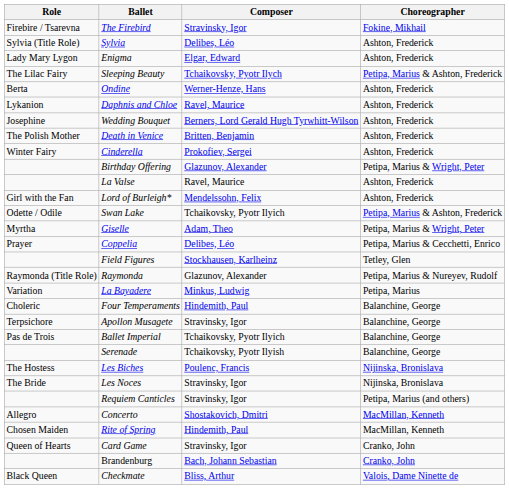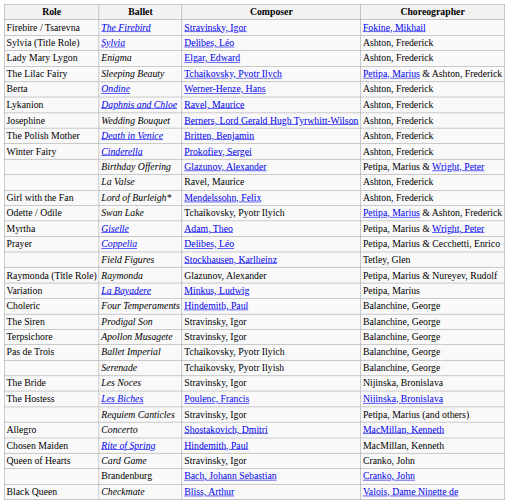 <table class="wikitable sortable">
 <tr>
 <th>Role</th>
 <th>Ballet</th>
 <th>Composer</th>
 <th>Choreographer</th>
 </tr>
 <tr>
 <td>Firebire / Tsarevna</td>
 <td><em><a href='#'>The Firebird</a></em></td>
 <td><a href='#'>Stravinsky, Igor</a></td>
 <td><a href='#'>Fokine, Mikhail</a></td>
 </tr>
 <tr>
 <td>Sylvia (Title Role)</td>
 <td><em><a href='#'>Sylvia</a></em></td>
 <td><a href='#'>Delibes, Léo</a></td>
 <td>Ashton, Frederick</td>
 </tr>
 <tr>
 <td>Lady Mary Lygon</td>
 <td><em>Enigma</em></td>
 <td><a href='#'>Elgar, Edward</a></td>
 <td>Ashton, Frederick</td>
 </tr>
 <tr>
 <td>The Lilac Fairy</td>
 <td><em>Sleeping Beauty</em></td>
 <td><a href='#'>Tchaikovsky, Pyotr Ilych</a></td>
 <td><a href='#'>Petipa, Marius</a> & Ashton, Frederick</td>
 </tr>
 <tr>
 <td>Berta</td>
 <td><em><a href='#'>Ondine</a></em></td>
 <td><a href='#'>Werner-Henze, Hans</a></td>
 <td>Ashton, Frederick</td>
 </tr>
 <tr>
 <td>Lykanion</td>
 <td><em><a href='#'>Daphnis and Chloe</a></em></td>
 <td><a href='#'>Ravel, Maurice</a></td>
 <td>Ashton, Frederick</td>
 </tr>
 <tr>
 <td>Josephine</td>
 <td><em>Wedding Bouquet</em></td>
 <td><a href='#'>Berners, Lord Gerald Hugh Tyrwhitt-Wilson</a></td>
 <td>Ashton, Frederick</td>
 </tr>
 <tr>
 <td>The Polish Mother</td>
 <td><em><a href='#'>Death in Venice</a></em></td>
 <td><a href='#'>Britten, Benjamin</a></td>
 <td>Ashton, Frederick</td>
 </tr>
 <tr>
 <td>Winter Fairy</td>
 <td><em><a href='#'>Cinderella</a></em></td>
 <td><a href='#'>Prokofiev, Sergei</a></td>
 <td>Ashton, Frederick</td>
 </tr>
 <tr>
 <td></td>
 <td><em>Birthday Offering</em></td>
 <td><a href='#'>Glazunov, Alexander</a></td>
 <td>Petipa, Marius & <a href='#'>Wright, Peter</a></td>
 </tr>
 <tr>
 <td></td>
 <td><em>La Valse</em></td>
 <td>Ravel, Maurice</td>
 <td>Ashton, Frederick</td>
 </tr>
 <tr>
 <td>Girl with the Fan</td>
 <td><em>Lord of Burleigh*</em></td>
 <td><a href='#'>Mendelssohn, Felix</a></td>
 <td>Ashton, Frederick</td>
 </tr>
 <tr>
 <td>Odette / Odile</td>
 <td><em>Swan Lake</em></td>
 <td>Tchaikovsky, Pyotr Ilyich</td>
 <td><a href='#'>Petipa, Marius</a> & Ashton, Frederick</td>
 </tr>
 <tr>
 <td>Myrtha</td>
 <td><em><a href='#'>Giselle</a></em></td>
 <td><a href='#'>Adam, Theo</a></td>
 <td>Petipa, Marius & <a href='#'>Wright, Peter</a></td>
 </tr>
 <tr>
 <td>Prayer</td>
 <td><em><a href='#'>Coppelia</a></em></td>
 <td><a href='#'>Delibes, Léo</a></td>
 <td>Petipa, Marius & Cecchetti, Enrico</td>
 </tr>
 <tr>
 <td></td>
 <td><em>Field Figures</em></td>
 <td><a href='#'>Stockhausen, Karlheinz</a></td>
 <td>Tetley, Glen</td>
 </tr>
 <tr>
 <td>Raymonda (Title Role)</td>
 <td><em>Raymonda</em></td>
 <td>Glazunov, Alexander</td>
 <td>Petipa, Marius & Nureyev, Rudolf</td>
 </tr>
 <tr>
 <td>Variation</td>
 <td><em><a href='#'>La Bayadere</a></em></td>
 <td><a href='#'>Minkus, Ludwig</a></td>
 <td>Petipa, Marius</td>
 </tr>
 <tr>
 <td>Choleric</td>
 <td><em>Four Temperaments</em></td>
 <td><a href='#'>Hindemith, Paul</a></td>
 <td>Balanchine, George</td>
 </tr>
 <tr>
+<td>The Siren</td>
+<td><em>Prodigal Son</em></td>
+<td>Stravinsky, Igor</td>
+<td>Balanchine, George</td>
+</tr>
+<tr>
 <td>Terpsichore</td>
 <td><em>Apollon Musagete</em></td>
 <td>Stravinsky, Igor</td>
 <td>Balanchine, George</td>
 </tr>
 <tr>
 <td>Pas de Trois</td>
 <td><em>Ballet Imperial</em></td>
 <td>Tchaikovsky, Pyotr Ilyich</td>
 <td>Balanchine, George</td>
 </tr>
 <tr>
 <td></td>
 <td><em>Serenade</em></td>
 <td>Tchaikovsky, Pyotr Ilyish</td>
 <td>Balanchine, George</td>
 </tr>
 <tr>
+<td>The Bride</td>
+<td><em>Les Noces</em></td>
+<td>Stravinsky, Igor</td>
+<td>Nijinska, Bronislava</td>
+</tr>
+<tr>
 <td>The Hostess</td>
 <td><em><a href='#'>Les Biches</a></em></td>
 <td><a href='#'>Poulenc, Francis</a></td>
 <td><a href='#'>Nijinska, Bronislava</a></td>
-</tr>
-<tr>
-<td>The Bride</td>
-<td><em>Les Noces</em></td>
-<td>Stravinsky, Igor</td>
-<td>Nijinska, Bronislava</td>
 </tr>
 <tr>
 <td></td>
 <td><em>Requiem Canticles</em></td>
 <td>Stravinsky, Igor</td>
 <td>Petipa, Marius (and others)</td>
 </tr>
 <tr>
 <td>Allegro</td>
 <td><em>Concerto</em></td>
 <td><a href='#'>Shostakovich, Dmitri</a></td>
 <td><a href='#'>MacMillan, Kenneth</a></td>
 </tr>
 <tr>
 <td>Chosen Maiden</td>
 <td><em><a href='#'>Rite of Spring</a></em></td>
 <td><a href='#'>Hindemith, Paul</a></td>
 <td>MacMillan, Kenneth</td>
 </tr>
 <tr>
 <td>Queen of Hearts</td>
 <td><em>Card Game</em></td>
 <td>Stravinsky, Igor</td>
 <td>Cranko, John</td>
 </tr>
 <tr>
 <td></td>
 <td>Brandenburg</td>
 <td><a href='#'>Bach, Johann Sebastian</a></td>
 <td><a href='#'>Cranko, John</a></td>
 </tr>
 <tr>
 <td>Black Queen</td>
 <td><em>Checkmate</em></td>
 <td><a href='#'>Bliss, Arthur</a></td>
 <td><a href='#'>Valois, Dame Ninette de</a></td>
 </tr>
 </table>
